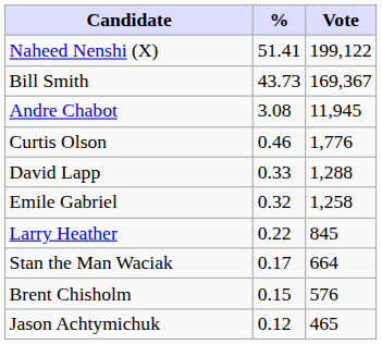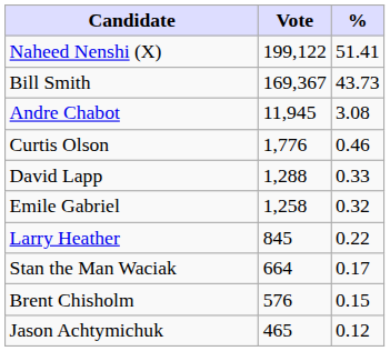 <table class="wikitable">
 <tr>
 <th style="background:#ddf; width:200px;">Candidate</th>
+<th style="background:#ddf; width:50px;">Vote</th>
 <th style="background:#ddf; width:30px;">%</th>
-<th style="background:#ddf; width:50px;">Vote</th>
 </tr>
 <tr>
 <td><a href='#'>Naheed Nenshi</a> (X)</td>
+<td>199,122</td>
 <td>51.41</td>
-<td>199,122</td>
 </tr>
 <tr>
 <td>Bill Smith</td>
+<td>169,367</td>
 <td>43.73</td>
-<td>169,367</td>
 </tr>
 <tr>
 <td><a href='#'>Andre Chabot</a></td>
+<td>11,945</td>
 <td>3.08</td>
-<td>11,945</td>
 </tr>
 <tr>
 <td>Curtis Olson</td>
+<td>1,776</td>
 <td>0.46</td>
-<td>1,776</td>
 </tr>
 <tr>
 <td>David Lapp</td>
+<td>1,288</td>
 <td>0.33</td>
-<td>1,288</td>
 </tr>
 <tr>
 <td>Emile Gabriel</td>
+<td>1,258</td>
 <td>0.32</td>
-<td>1,258</td>
 </tr>
 <tr>
 <td><a href='#'>Larry Heather</a></td>
+<td>845</td>
 <td>0.22</td>
-<td>845</td>
 </tr>
 <tr>
 <td>Stan the Man Waciak</td>
+<td>664</td>
 <td>0.17</td>
-<td>664</td>
 </tr>
 <tr>
 <td>Brent Chisholm</td>
+<td>576</td>
 <td>0.15</td>
-<td>576</td>
 </tr>
 <tr>
 <td>Jason Achtymichuk</td>
+<td>465</td>
 <td>0.12</td>
-<td>465</td>
 </tr>
 </table>
